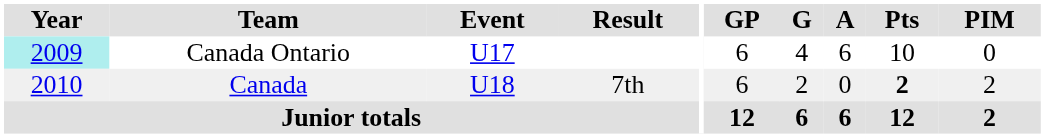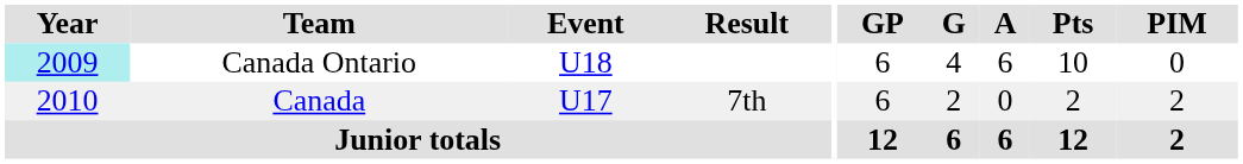 <table border="0" cellpadding="1" cellspacing="0" ID="Table3" style="text-align:center; width:40em">
 <tr ALIGN="centre" bgcolor="#e0e0e0">
 <th>Year</th>
 <th>Team</th>
 <th>Event</th>
 <th>Result</th>
 <th rowspan="99" bgcolor="#ffffff"></th>
 <th>GP</th>
 <th>G</th>
 <th>A</th>
 <th>Pts</th>
 <th>PIM</th>
 </tr>
 <tr>
 <td style="background: paleturquoise;"><a href='#'>2009</a></td>
 <td>Canada Ontario</td>
-<td><a href='#'>U17</a></td>
+<td><a href='#'>U18</a></td>
 <td></td>
 <td>6</td>
 <td>4</td>
 <td>6</td>
 <td>10</td>
 <td>0</td>
 </tr>
 <tr bgcolor="#f0f0f0">
 <td><a href='#'>2010</a></td>
 <td><a href='#'>Canada</a></td>
-<td><a href='#'>U18</a></td>
+<td><a href='#'>U17</a></td>
 <td>7th</td>
 <td>6</td>
 <td>2</td>
 <td>0</td>
-<td><strong>2</strong></td>
+<td>2</td>
 <td>2</td>
 </tr>
 <tr ALIGN="centre" bgcolor="#e0e0e0">
 <th colspan=4>Junior totals</th>
 <th>12</th>
 <th>6</th>
 <th>6</th>
 <th>12</th>
 <th>2</th>
 </tr>
 </table>
